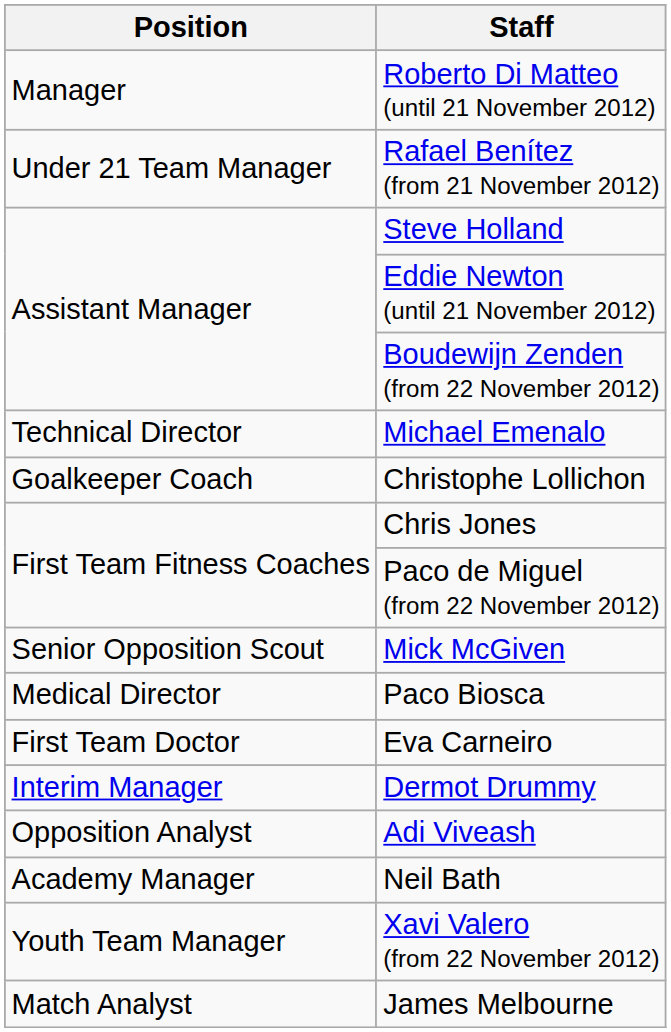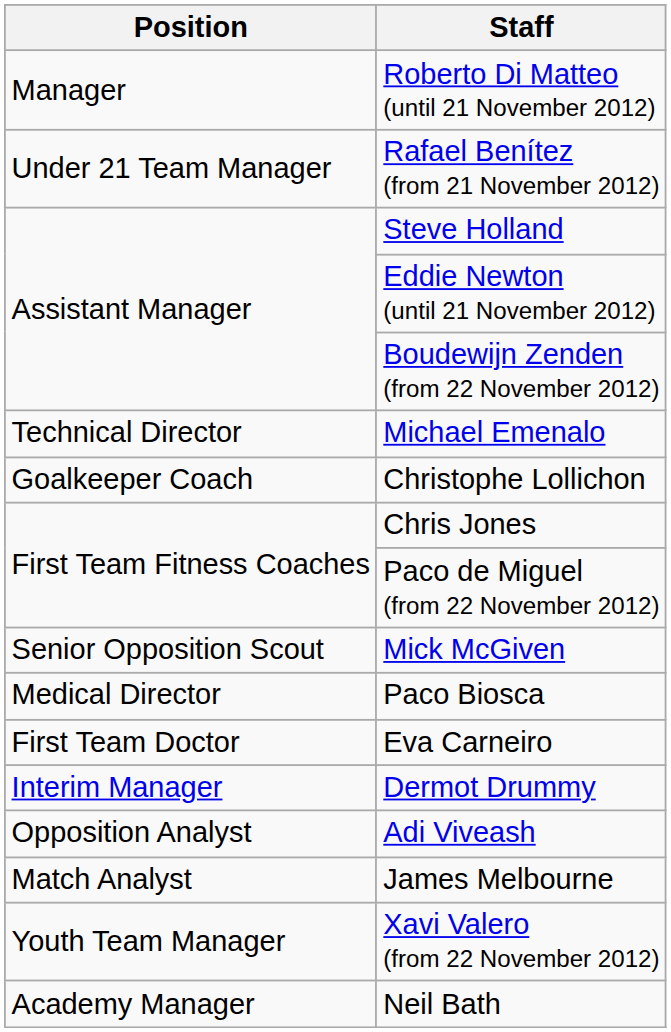 <table class="wikitable">
 <tr>
 <th>Position</th>
 <th>Staff</th>
 </tr>
 <tr>
 <td>Manager</td>
 <td> <a href='#'>Roberto Di Matteo</a><br><small> (until 21 November 2012) </small></td>
 </tr>
 <tr>
 <td>Under 21 Team Manager</td>
 <td> <a href='#'>Rafael Benítez</a><br><small> (from 21 November 2012) </small></td>
 </tr>
 <tr>
 <td rowspan="3">Assistant Manager</td>
 <td> <a href='#'>Steve Holland</a></td>
 </tr>
 <tr>
 <td> <a href='#'>Eddie Newton</a><br><small> (until 21 November 2012) </small></td>
 </tr>
 <tr>
 <td> <a href='#'>Boudewijn Zenden</a><br><small> (from 22 November 2012) </small></td>
 </tr>
 <tr>
 <td>Technical Director</td>
 <td> <a href='#'>Michael Emenalo</a></td>
 </tr>
 <tr>
 <td>Goalkeeper Coach</td>
 <td> Christophe Lollichon</td>
 </tr>
 <tr>
 <td rowspan="2">First Team Fitness Coaches</td>
 <td> Chris Jones</td>
 </tr>
 <tr>
 <td> Paco de Miguel<br><small> (from 22 November 2012) </small></td>
 </tr>
 <tr>
 <td>Senior Opposition Scout</td>
 <td> <a href='#'>Mick McGiven</a></td>
 </tr>
 <tr>
 <td>Medical Director</td>
 <td> Paco Biosca</td>
 </tr>
 <tr>
 <td>First Team Doctor</td>
 <td> Eva Carneiro</td>
 </tr>
 <tr>
 <td><a href='#'>Interim Manager</a></td>
 <td> <a href='#'>Dermot Drummy</a></td>
 </tr>
 <tr>
 <td>Opposition Analyst</td>
 <td> <a href='#'>Adi Viveash</a></td>
 </tr>
 <tr>
-<td>Academy Manager</td>
-<td> Neil Bath</td>
+<td>Match Analyst</td>
+<td> James Melbourne</td>
 </tr>
 <tr>
 <td>Youth Team Manager</td>
 <td> <a href='#'>Xavi Valero</a><br><small> (from 22 November 2012) </small></td>
 </tr>
 <tr>
-<td>Match Analyst</td>
-<td> James Melbourne</td>
+<td>Academy Manager</td>
+<td> Neil Bath</td>
 </tr>
 <tr>
 </tr>
 </table>
